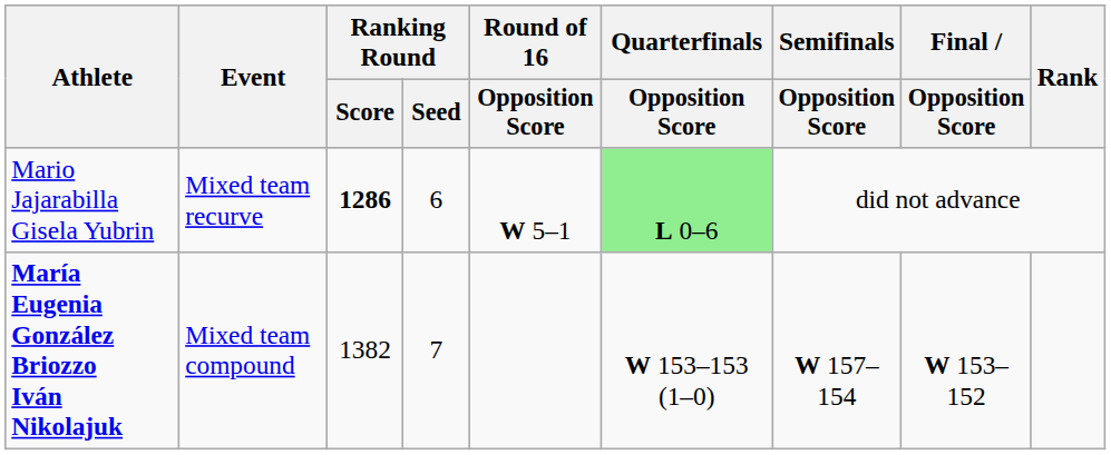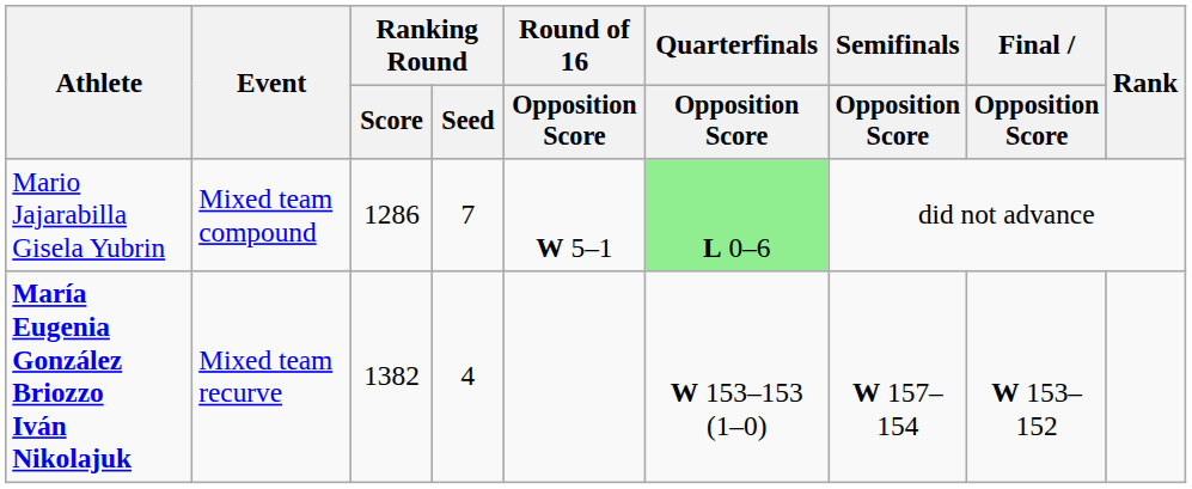 <table class="wikitable" style="font-size:90%;text-align:center">
 <tr>
 <th rowspan="2">Athlete</th>
 <th rowspan="2">Event</th>
 <th colspan="2">Ranking Round</th>
 <th>Round of 16</th>
 <th>Quarterfinals</th>
 <th>Semifinals</th>
 <th>Final / </th>
 <th rowspan="2">Rank</th>
 </tr>
 <tr style="font-size:95%">
 <th>Score</th>
 <th>Seed</th>
 <th>Opposition<br>Score</th>
 <th>Opposition<br>Score</th>
 <th>Opposition<br>Score</th>
 <th>Opposition<br>Score</th>
 </tr>
 <tr>
 <td style="text-align:left"><a href='#'>Mario Jajarabilla</a><br><a href='#'>Gisela Yubrin</a></td>
-<td style="text-align:left"><a href='#'>Mixed team recurve</a></td>
-<td><strong>1286</strong></td>
-<td>6</td>
+<td style="text-align:left"><a href='#'>Mixed team compound</a></td>
+<td>1286</td>
+<td>7</td>
 <td><br><br><strong>W</strong> 5–1</td>
 <td style="background: lightgreen;"><br><br><strong>L</strong> 0–6</td>
 <td colspan=3>did not advance</td>
 </tr>
 <tr>
 <td style="text-align:left"><strong><a href='#'>María Eugenia González Briozzo</a><br><a href='#'>Iván Nikolajuk</a></strong></td>
-<td style="text-align:left"><a href='#'>Mixed team compound</a></td>
+<td style="text-align:left"><a href='#'>Mixed team recurve</a></td>
 <td>1382</td>
-<td>7</td>
+<td>4</td>
 <td></td>
 <td><br><br><strong>W</strong> 153–153 (1–0)</td>
 <td><br><br><strong>W</strong> 157–154</td>
 <td><br><br><strong>W</strong> 153–152</td>
 <td></td>
 </tr>
 </table>
